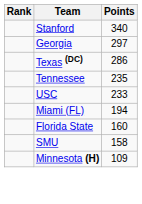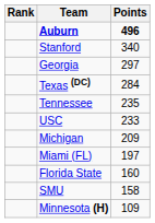 <table class="wikitable sortable" style="text-align:center">
 <tr>
 <th>Rank</th>
 <th>Team</th>
 <th>Points</th>
+</tr>
+<tr>
+<td></td>
+<td align=left><strong><a href='#'>Auburn</a> </strong></td>
+<td><strong>496</strong></td>
 </tr>
 <tr>
 <td></td>
 <td align=left><a href='#'>Stanford</a></td>
 <td>340</td>
 </tr>
 <tr>
 <td></td>
 <td align=left><a href='#'>Georgia</a></td>
 <td>297</td>
 </tr>
 <tr>
 <td></td>
 <td align=left><a href='#'>Texas</a> <sup><strong>(DC)</strong></sup></td>
-<td>286</td>
+<td>284</td>
 </tr>
 <tr>
 <td></td>
 <td align=left><a href='#'>Tennessee</a></td>
 <td>235</td>
 </tr>
 <tr>
 <td></td>
 <td align=left><a href='#'>USC</a></td>
 <td>233</td>
 </tr>
 <tr>
 <td></td>
+<td align=left><a href='#'>Michigan</a></td>
+<td>209</td>
+</tr>
+<tr>
+<td></td>
 <td align=left><a href='#'>Miami (FL)</a></td>
-<td>194</td>
+<td>197</td>
 </tr>
 <tr>
 <td></td>
 <td align=left><a href='#'>Florida State</a></td>
 <td>160</td>
 </tr>
 <tr>
 <td></td>
 <td align=left><a href='#'>SMU</a></td>
 <td>158</td>
 </tr>
 <tr>
 <td></td>
 <td align=left><a href='#'>Minnesota</a> <strong>(H)</strong></td>
 <td>109</td>
 </tr>
 </table>
